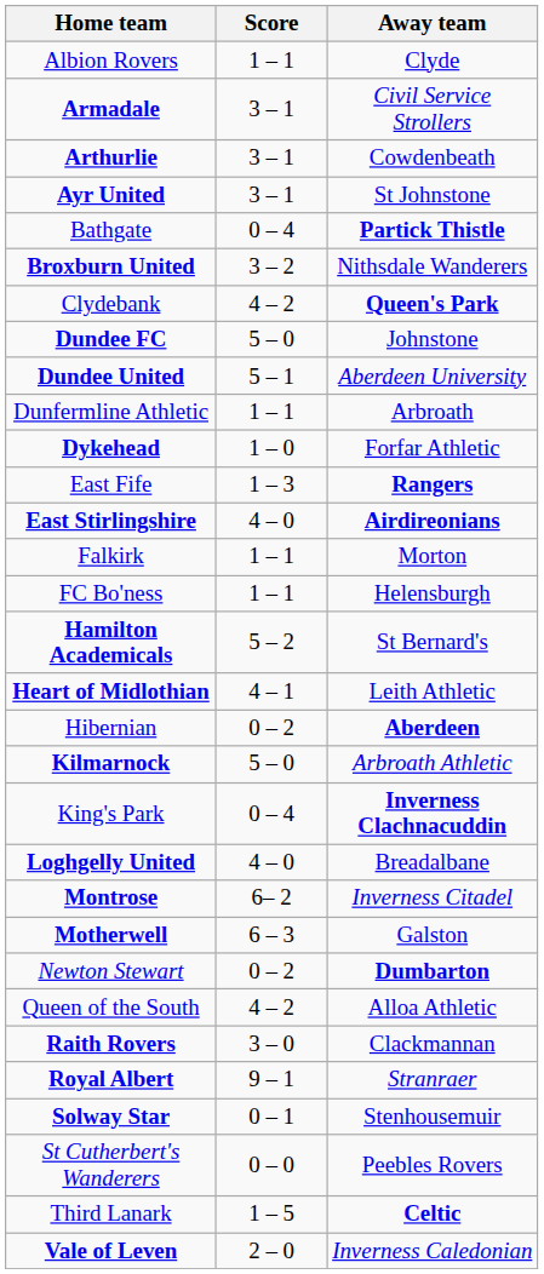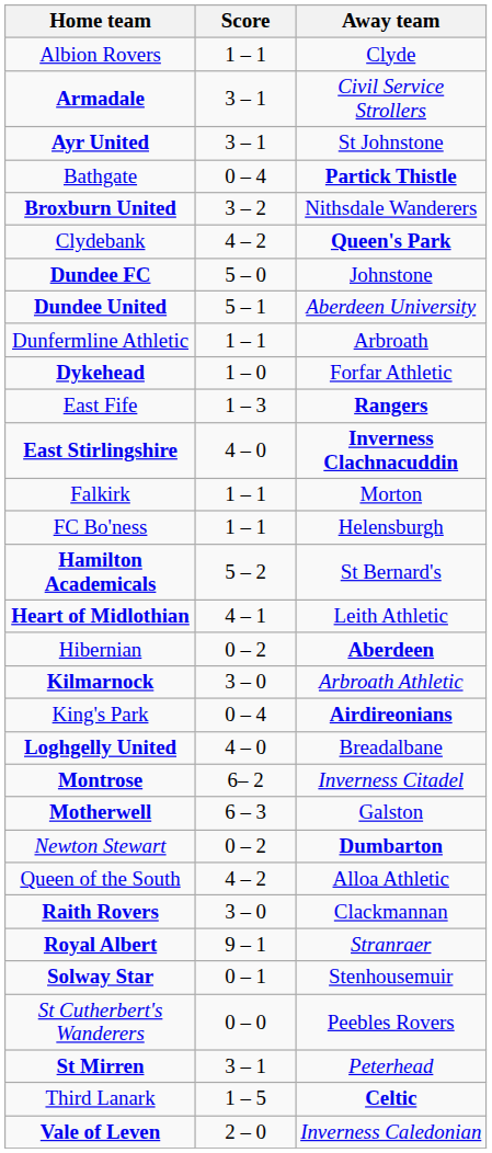 <table class="wikitable" style="text-align: center">
 <tr>
 <th width=140>Home team</th>
 <th width=70>Score</th>
 <th width=140>Away team</th>
 </tr>
 <tr>
 <td><a href='#'>Albion Rovers</a></td>
 <td>1 – 1</td>
 <td><a href='#'>Clyde</a></td>
 </tr>
 <tr>
 <td><strong><a href='#'>Armadale</a></strong></td>
 <td>3 – 1</td>
 <td><em><a href='#'>Civil Service Strollers</a></em></td>
-</tr>
-<tr>
-<td><strong><a href='#'>Arthurlie</a></strong></td>
-<td>3 – 1</td>
-<td><a href='#'>Cowdenbeath</a></td>
 </tr>
 <tr>
 <td><strong><a href='#'>Ayr United</a></strong></td>
 <td>3 –  1</td>
 <td><a href='#'>St Johnstone</a></td>
 </tr>
 <tr>
 <td><a href='#'>Bathgate</a></td>
 <td>0 – 4</td>
 <td><strong><a href='#'>Partick Thistle</a></strong></td>
 </tr>
 <tr>
 <td><strong><a href='#'>Broxburn United</a></strong></td>
 <td>3 – 2</td>
 <td><a href='#'>Nithsdale Wanderers</a></td>
 </tr>
 <tr>
 <td><a href='#'>Clydebank</a></td>
 <td>4 – 2</td>
 <td><strong><a href='#'>Queen's Park</a></strong></td>
 </tr>
 <tr>
 <td><strong><a href='#'>Dundee FC</a></strong></td>
 <td>5 – 0</td>
 <td><a href='#'>Johnstone</a></td>
 </tr>
 <tr>
 <td><strong><a href='#'>Dundee United</a></strong></td>
 <td>5 – 1</td>
 <td><em><a href='#'>Aberdeen University</a></em></td>
 </tr>
 <tr>
 <td><a href='#'>Dunfermline Athletic</a></td>
 <td>1 – 1</td>
 <td><a href='#'>Arbroath</a></td>
 </tr>
 <tr>
 <td><strong><a href='#'>Dykehead</a></strong></td>
 <td>1 – 0</td>
 <td><a href='#'>Forfar Athletic</a></td>
 </tr>
 <tr>
 <td><a href='#'>East Fife</a></td>
 <td>1 – 3</td>
 <td><strong><a href='#'>Rangers</a></strong></td>
 </tr>
 <tr>
 <td><strong><a href='#'>East Stirlingshire</a></strong></td>
 <td>4 – 0</td>
-<td><strong><a href='#'>Airdireonians</a></strong></td>
+<td><strong><a href='#'>Inverness Clachnacuddin</a></strong></td>
 </tr>
 <tr>
 <td><a href='#'>Falkirk</a></td>
 <td>1 – 1</td>
 <td><a href='#'>Morton</a></td>
 </tr>
 <tr>
 <td><a href='#'>FC Bo'ness</a></td>
 <td>1 – 1</td>
 <td><a href='#'>Helensburgh</a></td>
 </tr>
 <tr>
 <td><strong><a href='#'>Hamilton Academicals</a></strong></td>
 <td>5 – 2</td>
 <td><a href='#'>St Bernard's</a></td>
 </tr>
 <tr>
 <td><strong><a href='#'>Heart of Midlothian</a></strong></td>
 <td>4 – 1</td>
 <td><a href='#'>Leith Athletic</a></td>
 </tr>
 <tr>
 <td><a href='#'>Hibernian</a></td>
 <td>0 – 2</td>
 <td><strong><a href='#'>Aberdeen</a></strong></td>
 </tr>
 <tr>
 <td><strong><a href='#'>Kilmarnock</a></strong></td>
-<td>5 – 0</td>
+<td>3 – 0</td>
 <td><em><a href='#'>Arbroath Athletic</a></em></td>
 </tr>
 <tr>
 <td><a href='#'>King's Park</a></td>
 <td>0 – 4</td>
-<td><strong><a href='#'>Inverness Clachnacuddin</a></strong></td>
+<td><strong><a href='#'>Airdireonians</a></strong></td>
 </tr>
 <tr>
 <td><strong><a href='#'>Loghgelly United</a></strong></td>
 <td>4 – 0</td>
 <td><a href='#'>Breadalbane</a></td>
 </tr>
 <tr>
 <td><strong><a href='#'>Montrose</a></strong></td>
 <td>6– 2</td>
 <td><em><a href='#'>Inverness Citadel</a></em></td>
 </tr>
 <tr>
 <td><strong><a href='#'>Motherwell</a></strong></td>
 <td>6 – 3</td>
 <td><a href='#'>Galston</a></td>
 </tr>
 <tr>
 <td><em><a href='#'>Newton Stewart</a></em></td>
 <td>0 – 2</td>
 <td><strong><a href='#'>Dumbarton</a></strong></td>
 </tr>
 <tr>
 <td><a href='#'>Queen of the South</a></td>
 <td>4 – 2</td>
 <td><a href='#'>Alloa Athletic</a></td>
 </tr>
 <tr>
 <td><strong><a href='#'>Raith Rovers</a></strong></td>
 <td>3 – 0</td>
 <td><a href='#'>Clackmannan</a></td>
 </tr>
 <tr>
 <td><strong><a href='#'>Royal Albert</a></strong></td>
 <td>9 – 1</td>
 <td><em><a href='#'>Stranraer</a></em></td>
 </tr>
 <tr>
 <td><strong><a href='#'>Solway Star</a></strong></td>
 <td>0 – 1</td>
 <td><a href='#'>Stenhousemuir</a></td>
 </tr>
 <tr>
 <td><em><a href='#'>St Cutherbert's Wanderers</a></em></td>
 <td>0 – 0</td>
 <td><a href='#'>Peebles Rovers</a></td>
 </tr>
 <tr>
+<td><strong><a href='#'>St Mirren</a></strong></td>
+<td>3 – 1</td>
+<td><em><a href='#'>Peterhead</a></em></td>
+</tr>
+<tr>
 <td><a href='#'>Third Lanark</a></td>
 <td>1 – 5</td>
 <td><strong><a href='#'>Celtic</a></strong></td>
 </tr>
 <tr>
 <td><strong><a href='#'>Vale of Leven</a></strong></td>
 <td>2 – 0</td>
 <td><em><a href='#'>Inverness Caledonian</a></em></td>
 </tr>
 </table>
